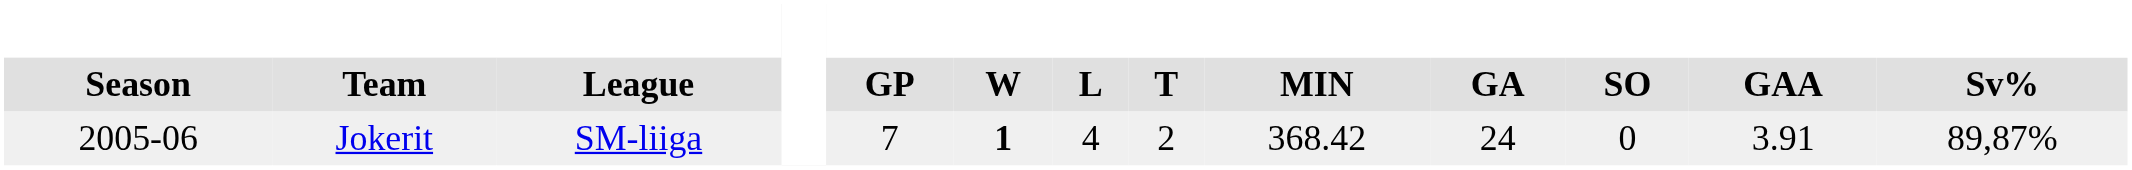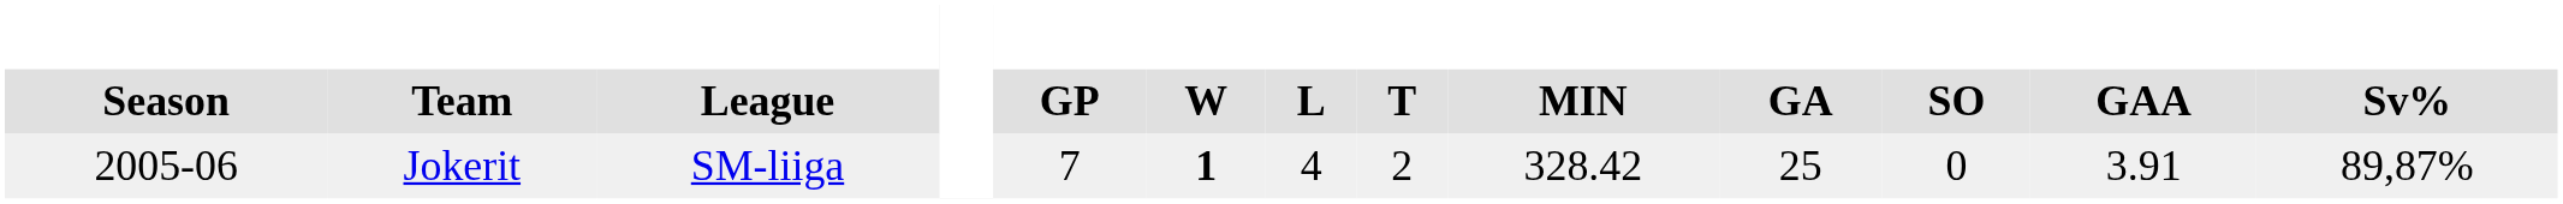 <table BORDER="0" CELLPADDING="3" CELLSPACING="0" width="75%">
 <tr bgcolor="#e0e0e0">
 <th colspan="3" bgcolor="#ffffff"> </th>
 <th rowspan="99" bgcolor="#ffffff"> </th>
 </tr>
 <tr bgcolor="#e0e0e0">
 <th>Season</th>
 <th>Team</th>
 <th>League</th>
 <th>GP</th>
 <th>W</th>
 <th>L</th>
 <th>T</th>
 <th>MIN</th>
 <th>GA</th>
 <th>SO</th>
 <th>GAA</th>
 <th>Sv%</th>
 </tr>
 <tr ALIGN="center" bgcolor="#f0f0f0">
 <td>2005-06</td>
 <td><a href='#'>Jokerit</a></td>
 <td><a href='#'>SM-liiga</a></td>
 <td>7</td>
 <td><strong>1</strong></td>
 <td>4</td>
 <td>2</td>
-<td>368.42</td>
-<td>24</td>
+<td>328.42</td>
+<td>25</td>
 <td>0</td>
 <td>3.91</td>
 <td>89,87%</td>
 </tr>
 </table>
